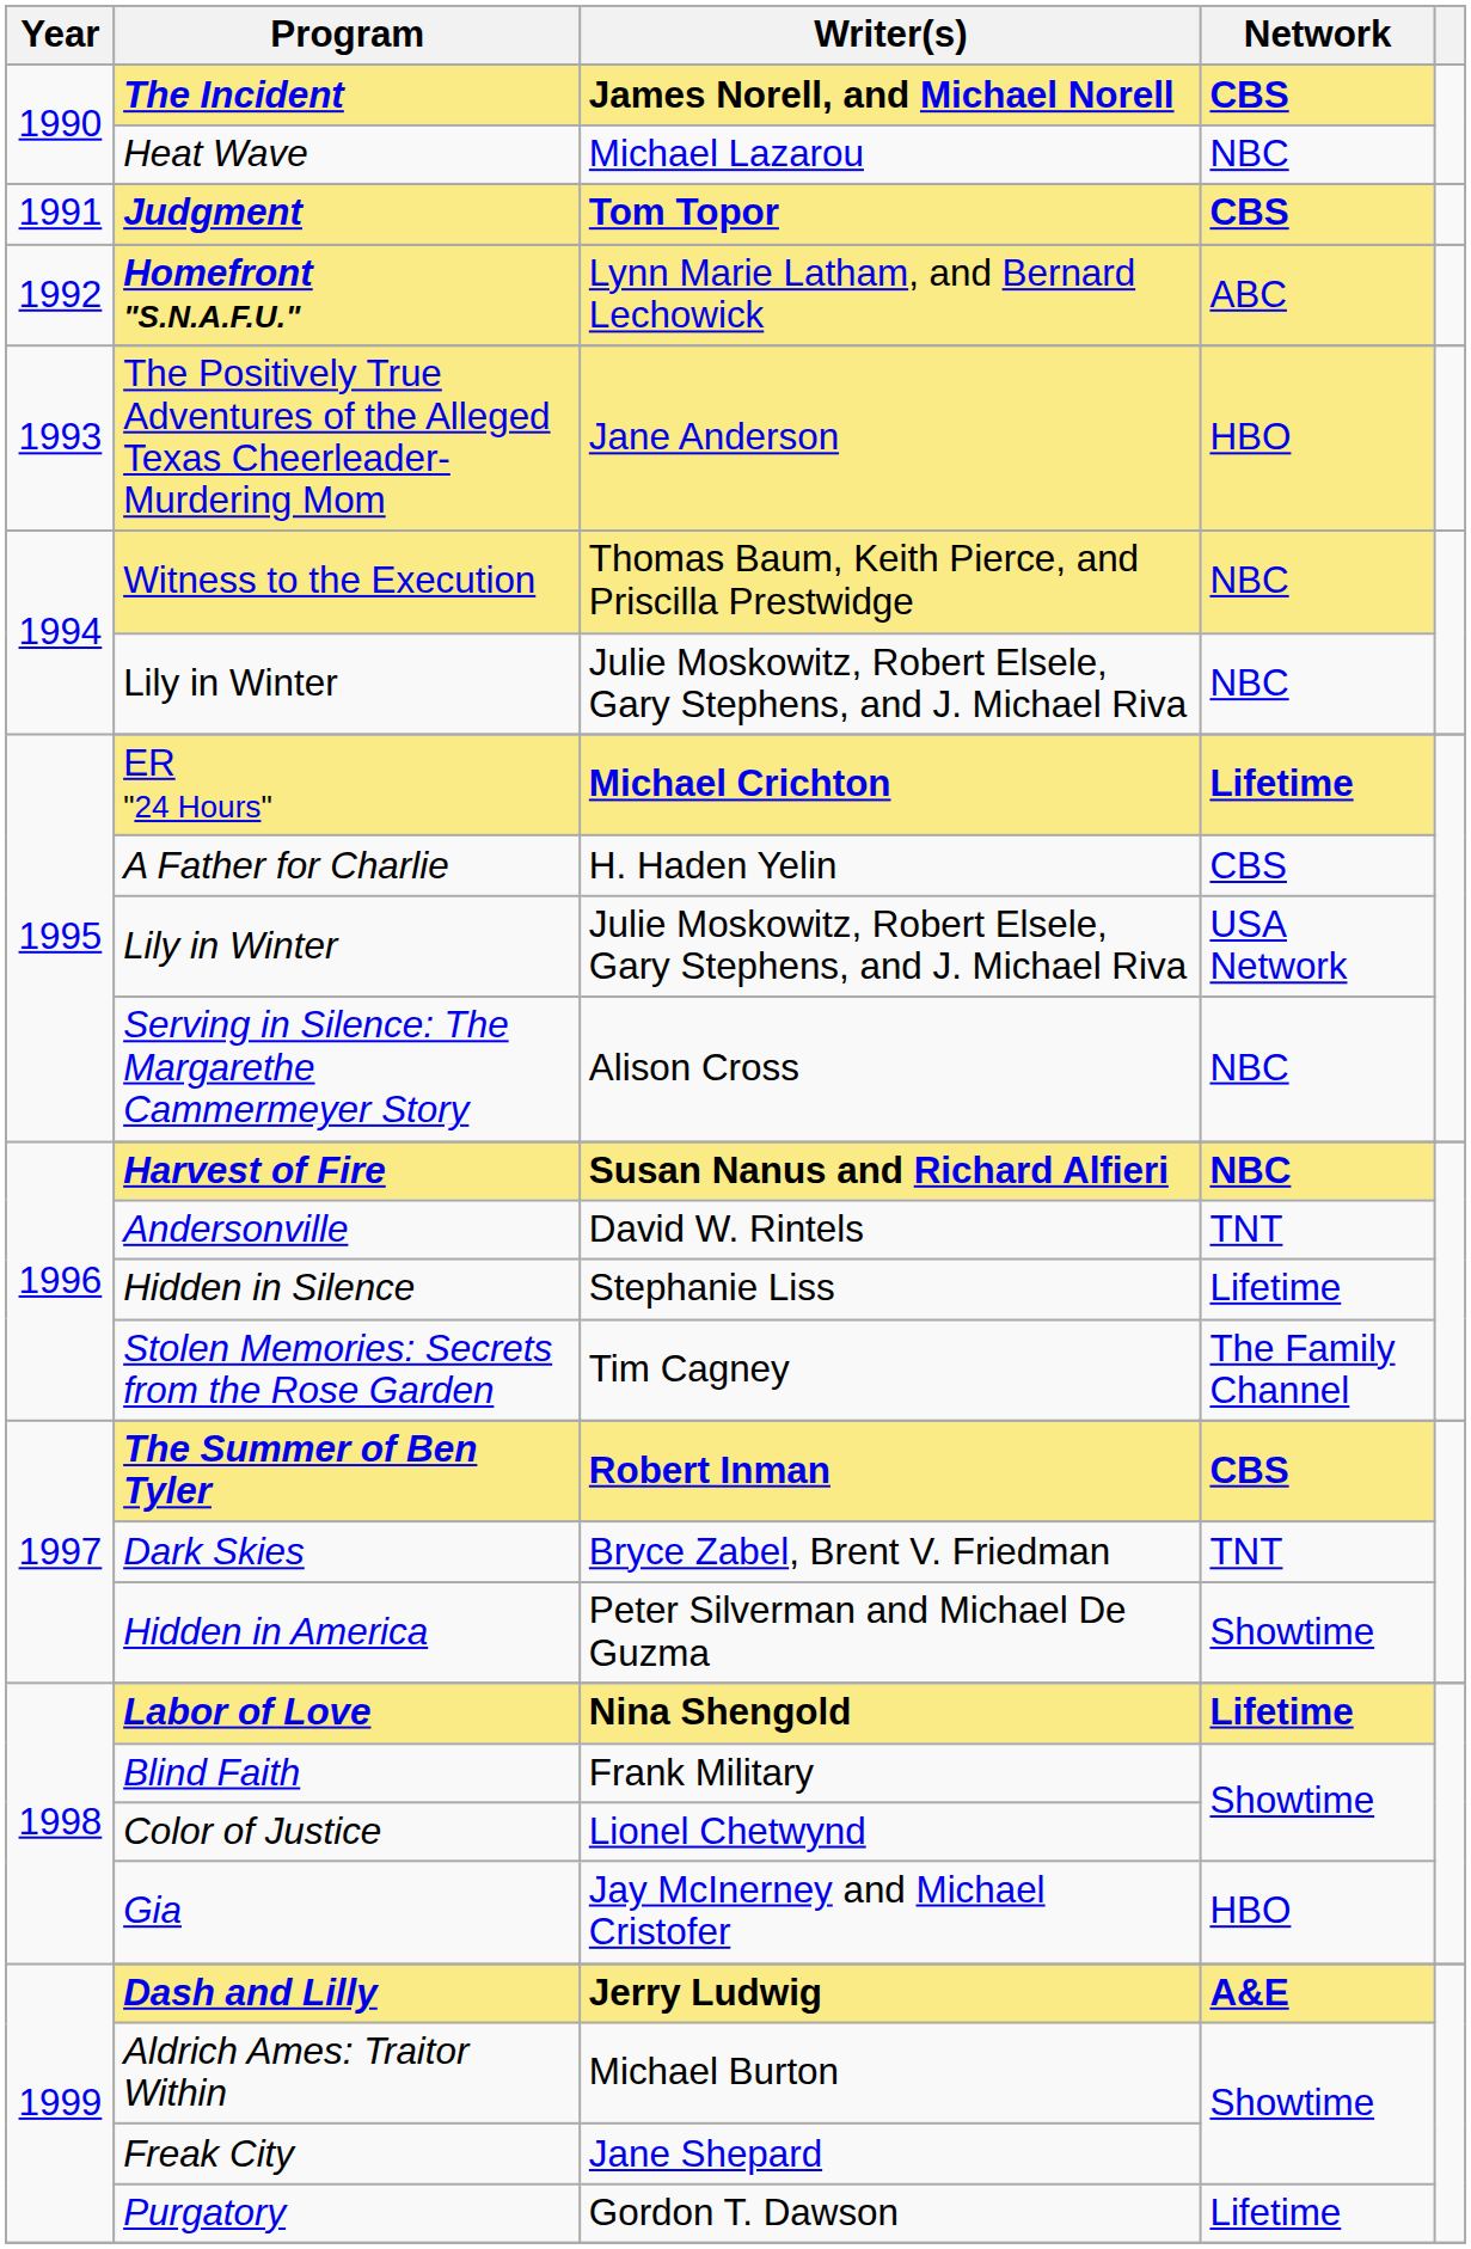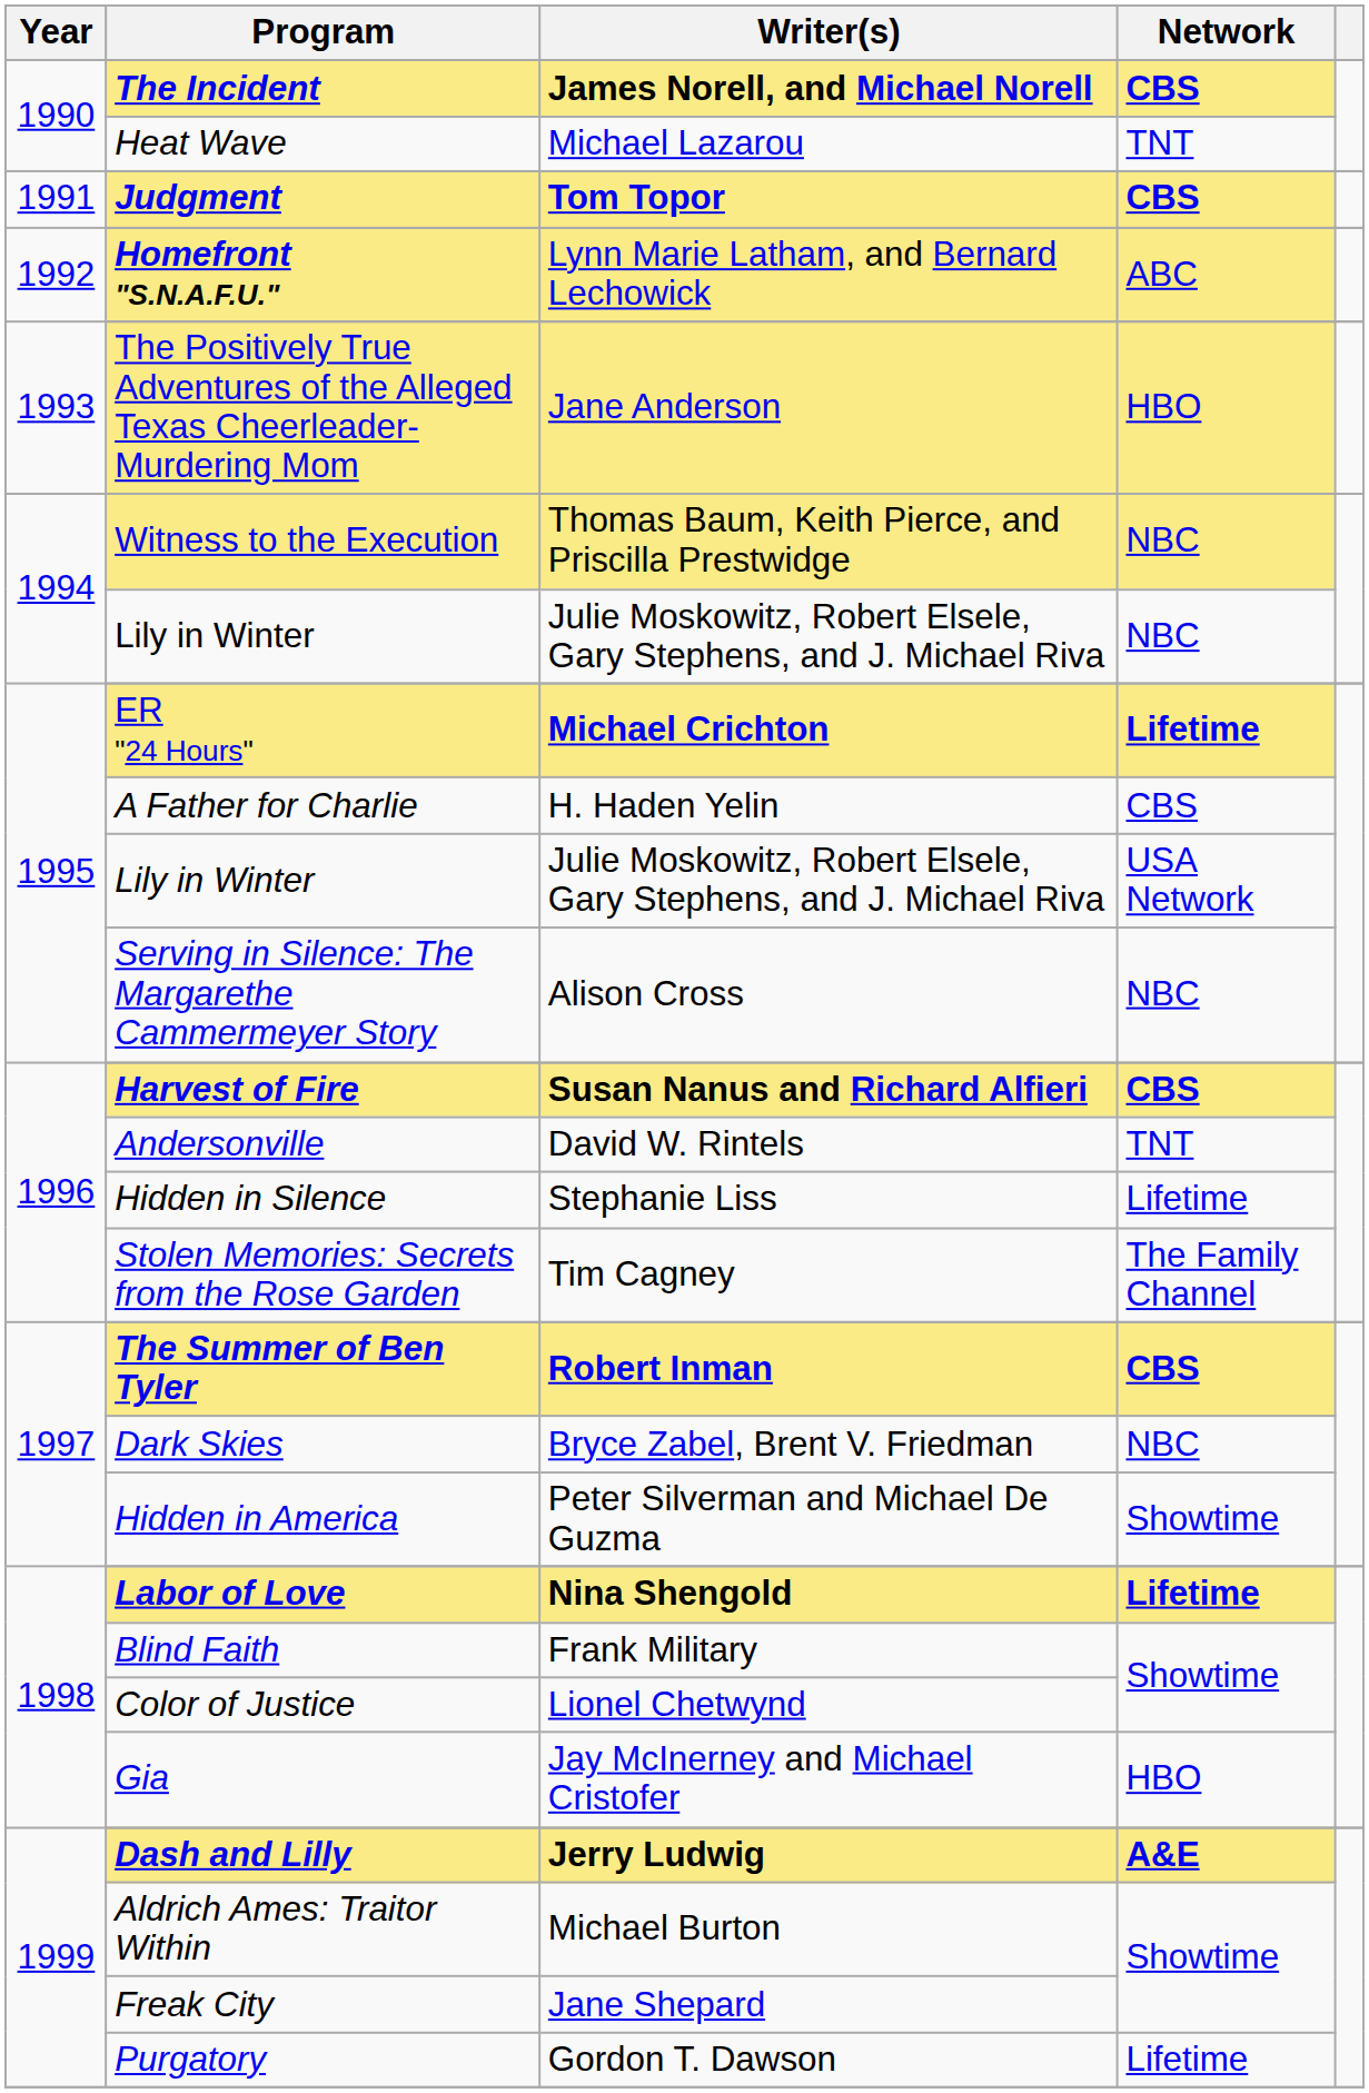 <table class="wikitable" style="width:100%">
 <tr bgcolor="#bebebe">
 <th width="7%">Year</th>
 <th width="30%">Program</th>
 <th width="40%">Writer(s)</th>
 <th width="15%">Network</th>
 <th scope="col" style="width:2%;" class="unsortable"></th>
 </tr>
 <tr>
 <td rowspan="3" style="text-align:center"><a href='#'>1990</a></td>
 </tr>
 <tr>
 <td style="background:#FAEB86"><strong><em><a href='#'>The Incident</a></em></strong></td>
 <td style="background:#FAEB86"><strong>James Norell, and <a href='#'>Michael Norell</a></strong></td>
 <td style="background:#FAEB86"><strong><a href='#'>CBS</a></strong></td>
 <td rowspan="2"></td>
 </tr>
 <tr>
 <td><em>Heat Wave</em></td>
 <td><a href='#'>Michael Lazarou</a></td>
-<td><a href='#'>NBC</a></td>
+<td><a href='#'>TNT</a></td>
 </tr>
 <tr>
 <td rowspan="2" style="text-align:center"><a href='#'>1991</a></td>
 </tr>
 <tr>
 <td style="background:#FAEB86"><strong><em><a href='#'>Judgment</a></em></strong></td>
 <td style="background:#FAEB86"><strong><a href='#'>Tom Topor</a></strong></td>
 <td style="background:#FAEB86"><strong><a href='#'>CBS</a></strong></td>
 <td></td>
 </tr>
 <tr>
 <td rowspan="2" style="text-align:center"><a href='#'>1992</a></td>
 </tr>
 <tr>
 <td style="background:#FAEB86"><strong><em><a href='#'>Homefront</a><em><br><small>"S.N.A.F.U."</small><strong></td>
 <td style="background:#FAEB86"></strong><a href='#'>Lynn Marie Latham</a>, and <a href='#'>Bernard Lechowick</a><strong></td>
 <td style="background:#FAEB86"></strong><a href='#'>ABC</a><strong></td>
 <td></td>
 </tr>
 <tr>
 <td rowspan="2" style="text-align:center"><a href='#'>1993</a></td>
 </tr>
 <tr>
 <td style="background:#FAEB86"></em></strong><a href='#'>The Positively True Adventures of the Alleged Texas Cheerleader-Murdering Mom</a><strong><em></td>
 <td style="background:#FAEB86"></strong><a href='#'>Jane Anderson</a><strong></td>
 <td style="background:#FAEB86"></strong><a href='#'>HBO</a><strong></td>
 <td></td>
 </tr>
 <tr>
 <td rowspan="3" style="text-align:center"><a href='#'>1994</a></td>
 </tr>
 <tr>
 <td style="background:#FAEB86"></em></strong><a href='#'>Witness to the Execution</a><strong><em></td>
 <td style="background:#FAEB86"></strong>Thomas Baum, Keith Pierce, and Priscilla Prestwidge<strong></td>
 <td style="background:#FAEB86"></strong><a href='#'>NBC</a><strong></td>
 <td rowspan="2"></td>
 </tr>
 <tr>
 <td></em>Lily in Winter<em></td>
 <td>Julie Moskowitz, Robert Elsele, Gary Stephens, and J. Michael Riva</td>
 <td><a href='#'>NBC</a></td>
 </tr>
 <tr>
 <td rowspan="5" style="text-align:center"><a href='#'>1995</a></td>
 </tr>
 <tr>
 <td style="background:#FAEB86"></em></strong><a href='#'>ER</a></em><br><small>"<a href='#'>24 Hours</a>"</small></strong></td>
 <td style="background:#FAEB86"><strong><a href='#'>Michael Crichton</a></strong></td>
 <td style="background:#FAEB86"><strong><a href='#'>Lifetime</a></strong></td>
 <td rowspan="4"></td>
 </tr>
 <tr>
 <td><em>A Father for Charlie</em></td>
 <td>H. Haden Yelin</td>
 <td><a href='#'>CBS</a></td>
 </tr>
 <tr>
 <td><em>Lily in Winter</em></td>
 <td>Julie Moskowitz, Robert Elsele, Gary Stephens, and J. Michael Riva</td>
 <td><a href='#'>USA Network</a></td>
 </tr>
 <tr>
 <td><em><a href='#'>Serving in Silence: The Margarethe Cammermeyer Story</a></em></td>
 <td>Alison Cross</td>
 <td><a href='#'>NBC</a></td>
 </tr>
 <tr>
 <td rowspan="5" style="text-align:center"><a href='#'>1996</a></td>
 </tr>
 <tr>
 <td style="background:#FAEB86"><strong><em><a href='#'>Harvest of Fire</a></em></strong></td>
 <td style="background:#FAEB86"><strong>Susan Nanus and <a href='#'>Richard Alfieri</a></strong></td>
-<td style="background:#FAEB86"><strong><a href='#'>NBC</a></strong></td>
+<td style="background:#FAEB86"><strong><a href='#'>CBS</a></strong></td>
 <td rowspan="4"><br></td>
 </tr>
 <tr>
 <td><em><a href='#'>Andersonville</a></em></td>
 <td>David W. Rintels</td>
 <td><a href='#'>TNT</a></td>
 </tr>
 <tr>
 <td><em>Hidden in Silence</em></td>
 <td>Stephanie Liss</td>
 <td><a href='#'>Lifetime</a></td>
 </tr>
 <tr>
 <td><em><a href='#'>Stolen Memories: Secrets from the Rose Garden</a></em></td>
 <td>Tim Cagney</td>
 <td><a href='#'>The Family Channel</a></td>
 </tr>
 <tr>
 <td rowspan="4" style="text-align:center"><a href='#'>1997</a></td>
 </tr>
 <tr>
 <td style="background:#FAEB86"><strong><em><a href='#'>The Summer of Ben Tyler</a></em></strong></td>
 <td style="background:#FAEB86"><strong><a href='#'>Robert Inman</a></strong></td>
 <td style="background:#FAEB86"><strong><a href='#'>CBS</a></strong></td>
 <td rowspan="3"></td>
 </tr>
 <tr>
 <td><em><a href='#'>Dark Skies</a></em></td>
 <td><a href='#'>Bryce Zabel</a>, Brent V. Friedman</td>
-<td><a href='#'>TNT</a></td>
+<td><a href='#'>NBC</a></td>
 </tr>
 <tr>
 <td><em><a href='#'>Hidden in America</a></em></td>
 <td>Peter Silverman and Michael De Guzma</td>
 <td><a href='#'>Showtime</a></td>
 </tr>
 <tr>
 <td rowspan="5" style="text-align:center"><a href='#'>1998</a></td>
 </tr>
 <tr>
 <td style="background:#FAEB86"><strong><em><a href='#'>Labor of Love</a></em></strong></td>
 <td style="background:#FAEB86"><strong>Nina Shengold</strong></td>
 <td style="background:#FAEB86"><strong><a href='#'>Lifetime</a></strong></td>
 <td rowspan="4"><br></td>
 </tr>
 <tr>
 <td><em><a href='#'>Blind Faith</a></em></td>
 <td>Frank Military</td>
 <td rowspan="2"><a href='#'>Showtime</a></td>
 </tr>
 <tr>
 <td><em>Color of Justice</em></td>
 <td><a href='#'>Lionel Chetwynd</a></td>
 </tr>
 <tr>
 <td><em><a href='#'>Gia</a></em></td>
 <td><a href='#'>Jay McInerney</a> and <a href='#'>Michael Cristofer</a></td>
 <td><a href='#'>HBO</a></td>
 </tr>
 <tr>
 <td rowspan="5" style="text-align:center"><a href='#'>1999</a></td>
 </tr>
 <tr>
 <td style="background:#FAEB86"><strong><em><a href='#'>Dash and Lilly</a></em></strong></td>
 <td style="background:#FAEB86"><strong>Jerry Ludwig</strong></td>
 <td style="background:#FAEB86"><strong><a href='#'>A&E</a></strong></td>
 <td rowspan="4"><br></td>
 </tr>
 <tr>
 <td><em>Aldrich Ames: Traitor Within</em></td>
 <td>Michael Burton</td>
 <td rowspan="2"><a href='#'>Showtime</a></td>
 </tr>
 <tr>
 <td><em>Freak City</em></td>
 <td><a href='#'>Jane Shepard</a></td>
 </tr>
 <tr>
 <td><em><a href='#'>Purgatory</a></em></td>
 <td>Gordon T. Dawson</td>
 <td><a href='#'>Lifetime</a></td>
 </tr>
 <tr>
 </tr>
 </table>
